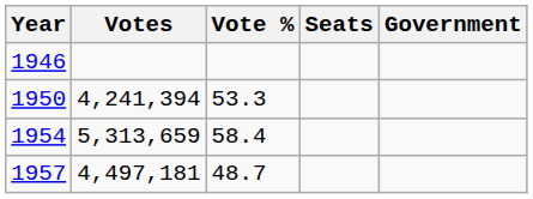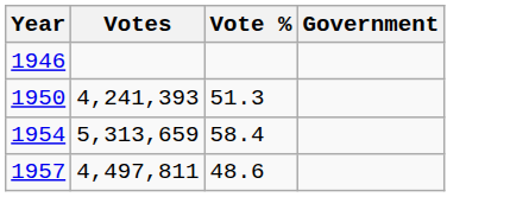 <table class="wikitable">
 <tr>
 <th>Year</th>
 <th>Votes</th>
 <th>Vote %</th>
-<th>Seats</th>
 <th>Government</th>
 </tr>
 <tr>
 <td><a href='#'>1946</a></td>
 <td></td>
 <td></td>
 <td></td>
-<td></td>
 </tr>
 <tr>
 <td><a href='#'>1950</a></td>
-<td>4,241,394</td>
-<td>53.3</td>
-<td></td>
+<td>4,241,393</td>
+<td>51.3</td>
 <td></td>
 </tr>
 <tr>
 <td><a href='#'>1954</a></td>
 <td>5,313,659</td>
 <td>58.4</td>
 <td></td>
-<td></td>
 </tr>
 <tr>
 <td><a href='#'>1957</a></td>
-<td>4,497,181</td>
-<td>48.7</td>
-<td></td>
+<td>4,497,811</td>
+<td>48.6</td>
 <td></td>
 </tr>
 </table>
